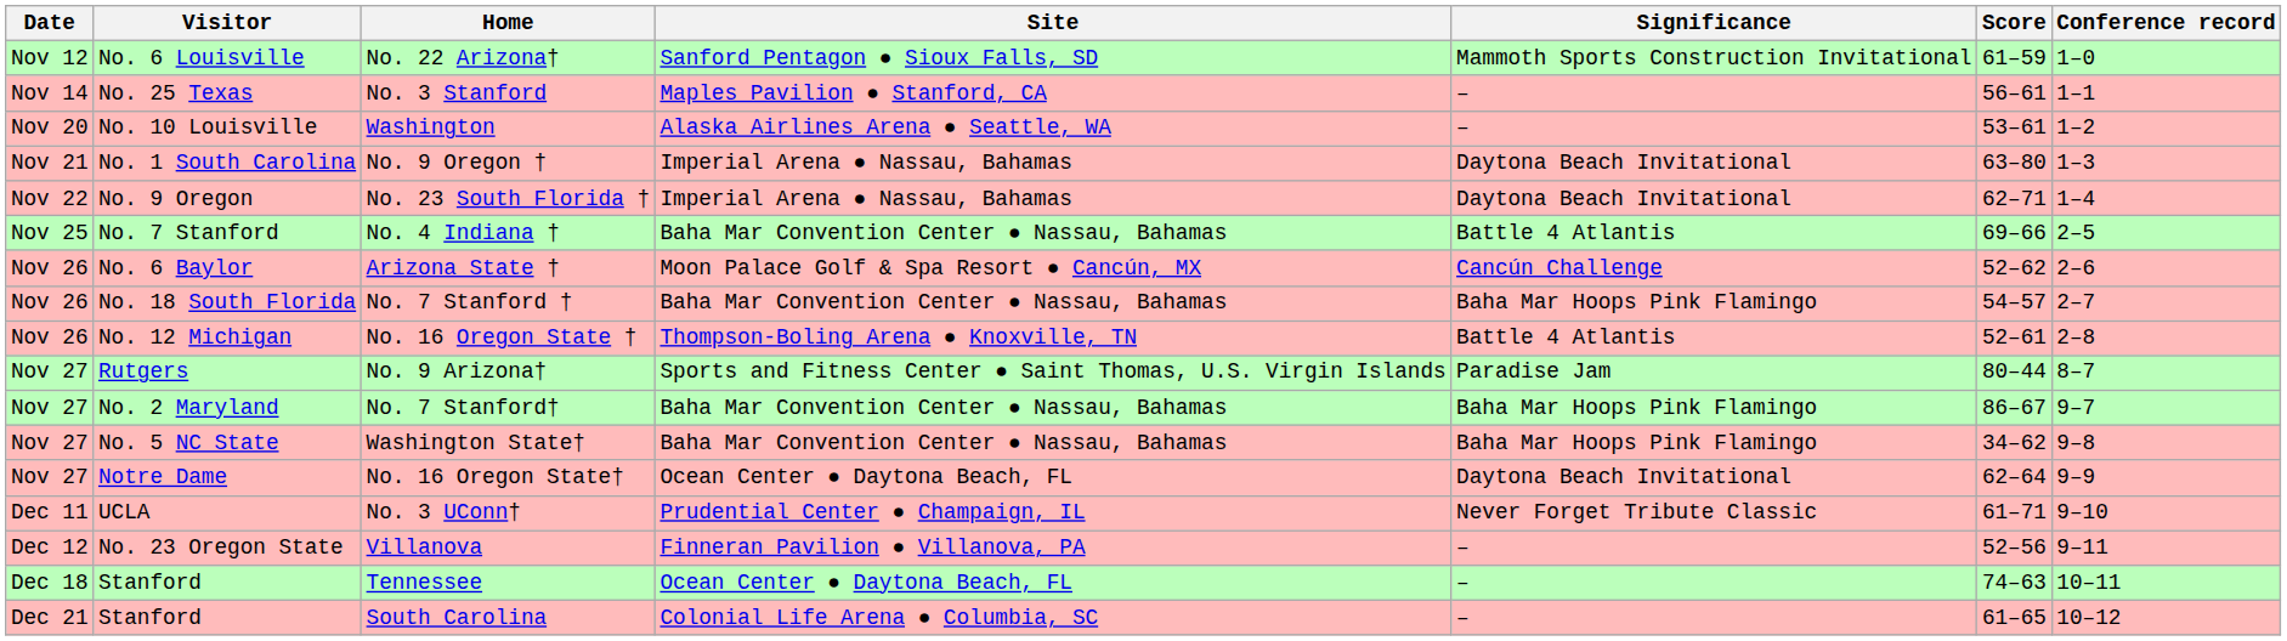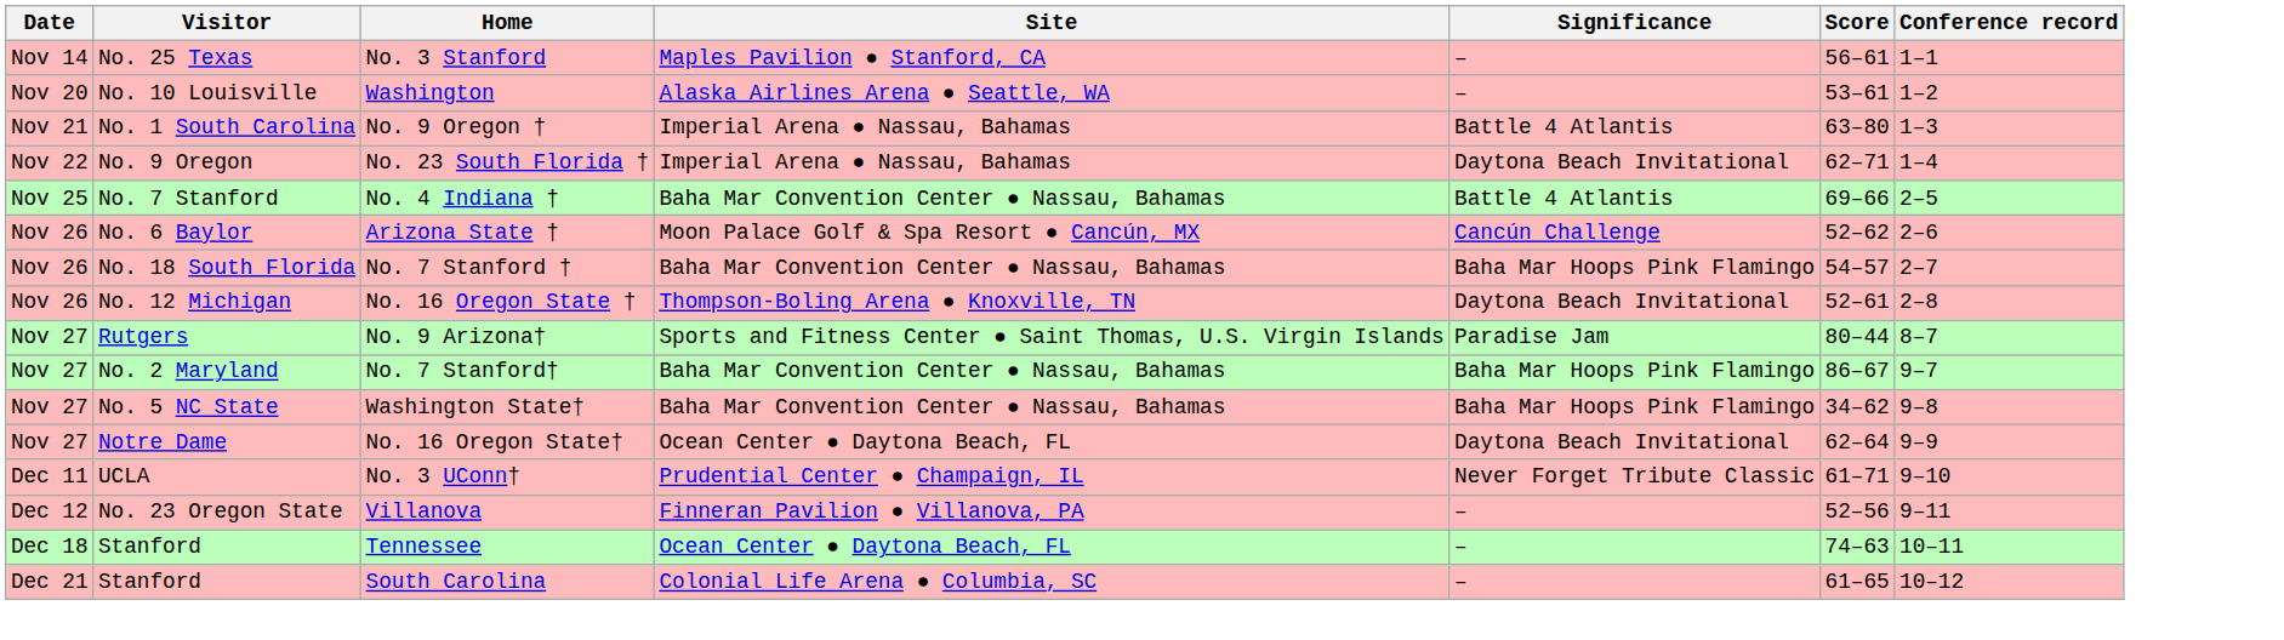 <table class="wikitable">
 <tr>
 <th>Date</th>
 <th>Visitor</th>
 <th>Home</th>
 <th>Site</th>
 <th>Significance</th>
 <th>Score</th>
 <th>Conference record</th>
-</tr>
-<tr style="background:#bfb;">
-<td>Nov 12</td>
-<td>No. 6 <a href='#'>Louisville</a></td>
-<td>No. 22 <a href='#'>Arizona</a>†</td>
-<td><a href='#'>Sanford Pentagon</a> ● <a href='#'>Sioux Falls, SD</a></td>
-<td>Mammoth Sports Construction Invitational</td>
-<td>61–59</td>
-<td>1–0</td>
 </tr>
 <tr style="background:#fbb;">
 <td>Nov 14</td>
 <td>No. 25 <a href='#'>Texas</a></td>
 <td>No. 3 <a href='#'>Stanford</a></td>
 <td><a href='#'>Maples Pavilion</a> ● <a href='#'>Stanford, CA</a></td>
 <td>–</td>
 <td>56–61</td>
 <td>1–1</td>
 </tr>
 <tr style="background:#fbb;">
 <td>Nov 20</td>
 <td>No. 10 Louisville</td>
 <td><a href='#'>Washington</a></td>
 <td><a href='#'>Alaska Airlines Arena</a> ● <a href='#'>Seattle, WA</a></td>
 <td>–</td>
 <td>53–61</td>
 <td>1–2</td>
 </tr>
 <tr style="background:#fbb;">
 <td>Nov 21</td>
 <td>No. 1 <a href='#'>South Carolina</a></td>
 <td>No. 9 Oregon †</td>
 <td>Imperial Arena ● Nassau, Bahamas</td>
-<td>Daytona Beach Invitational</td>
+<td>Battle 4 Atlantis</td>
 <td>63–80</td>
 <td>1–3</td>
 </tr>
 <tr style="background:#fbb;">
 <td>Nov 22</td>
 <td>No. 9 Oregon</td>
 <td>No. 23 <a href='#'>South Florida</a> †</td>
 <td>Imperial Arena ● Nassau, Bahamas</td>
 <td>Daytona Beach Invitational</td>
 <td>62–71</td>
 <td>1–4</td>
 </tr>
 <tr style="background:#bfb;">
 <td>Nov 25</td>
 <td>No. 7 Stanford</td>
 <td>No. 4 <a href='#'>Indiana</a> †</td>
 <td>Baha Mar Convention Center ● Nassau, Bahamas</td>
 <td>Battle 4 Atlantis</td>
 <td>69–66</td>
 <td>2–5</td>
 </tr>
 <tr style="background:#fbb;">
 <td>Nov 26</td>
 <td>No. 6 <a href='#'>Baylor</a></td>
 <td><a href='#'>Arizona State</a> †</td>
 <td>Moon Palace Golf & Spa Resort  ● <a href='#'>Cancún, MX</a></td>
 <td><a href='#'>Cancún Challenge</a></td>
 <td>52–62</td>
 <td>2–6</td>
 </tr>
 <tr style="background:#fbb;">
 <td>Nov 26</td>
 <td>No. 18 <a href='#'>South Florida</a></td>
 <td>No. 7 Stanford †</td>
 <td>Baha Mar Convention Center ● Nassau, Bahamas</td>
 <td>Baha Mar Hoops Pink Flamingo</td>
 <td>54–57</td>
 <td>2–7</td>
 </tr>
 <tr style="background:#fbb;">
 <td>Nov 26</td>
 <td>No. 12 <a href='#'>Michigan</a></td>
 <td>No. 16 <a href='#'>Oregon State</a> †</td>
 <td><a href='#'>Thompson-Boling Arena</a> ● <a href='#'>Knoxville, TN</a></td>
-<td>Battle 4 Atlantis</td>
+<td>Daytona Beach Invitational</td>
 <td>52–61</td>
 <td>2–8</td>
 </tr>
 <tr style="background:#bfb;">
 <td>Nov 27</td>
 <td><a href='#'>Rutgers</a></td>
 <td>No. 9 Arizona†</td>
 <td>Sports and Fitness Center ● Saint Thomas, U.S. Virgin Islands</td>
 <td>Paradise Jam</td>
 <td>80–44</td>
 <td>8–7</td>
 </tr>
 <tr style="background:#bfb;">
 <td>Nov 27</td>
 <td>No. 2 <a href='#'>Maryland</a></td>
 <td>No. 7 Stanford†</td>
 <td>Baha Mar Convention Center ● Nassau, Bahamas</td>
 <td>Baha Mar Hoops Pink Flamingo</td>
 <td>86–67</td>
 <td>9–7</td>
 </tr>
 <tr style="background:#fbb;">
 <td>Nov 27</td>
 <td>No. 5 <a href='#'>NC State</a></td>
 <td>Washington State†</td>
 <td>Baha Mar Convention Center ● Nassau, Bahamas</td>
 <td>Baha Mar Hoops Pink Flamingo</td>
 <td>34–62</td>
 <td>9–8</td>
 </tr>
 <tr style="background:#fbb;">
 <td>Nov 27</td>
 <td><a href='#'>Notre Dame</a></td>
 <td>No. 16 Oregon State†</td>
 <td>Ocean Center ● Daytona Beach, FL</td>
 <td>Daytona Beach Invitational</td>
 <td>62–64</td>
 <td>9–9</td>
 </tr>
 <tr style="background:#fbb;">
 <td>Dec 11</td>
 <td>UCLA</td>
 <td>No. 3 <a href='#'>UConn</a>†</td>
 <td><a href='#'>Prudential Center</a> ● <a href='#'>Champaign, IL</a></td>
 <td>Never Forget Tribute Classic</td>
 <td>61–71</td>
 <td>9–10</td>
 </tr>
 <tr style="background:#fbb;">
 <td>Dec 12</td>
 <td>No. 23 Oregon State</td>
 <td><a href='#'>Villanova</a></td>
 <td><a href='#'>Finneran Pavilion</a> ● <a href='#'>Villanova, PA</a></td>
 <td>–</td>
 <td>52–56</td>
 <td>9–11</td>
 </tr>
 <tr style="background:#bfb;">
 <td>Dec 18</td>
 <td>Stanford</td>
 <td><a href='#'>Tennessee</a></td>
 <td><a href='#'>Ocean Center</a>  ● <a href='#'>Daytona Beach, FL</a></td>
 <td>–</td>
 <td>74–63</td>
 <td>10–11</td>
 </tr>
 <tr style="background:#fbb;">
 <td>Dec 21</td>
 <td>Stanford</td>
 <td><a href='#'>South Carolina</a></td>
 <td><a href='#'>Colonial Life Arena</a> ● <a href='#'>Columbia, SC</a></td>
 <td>–</td>
 <td>61–65</td>
 <td>10–12</td>
 </tr>
 </table>
